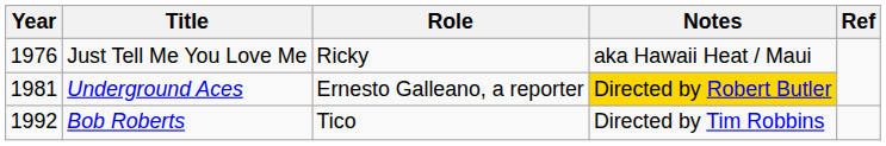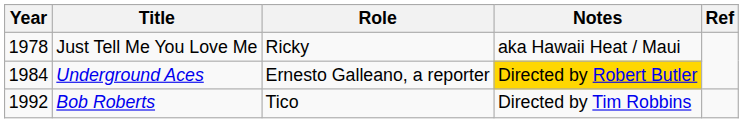 <table class="wikitable sortable">
 <tr>
 <th>Year</th>
 <th>Title</th>
 <th>Role</th>
 <th class="unsortable">Notes</th>
 <th>Ref</th>
 </tr>
 <tr>
-<td>1976</td>
+<td>1978</td>
 <td>Just Tell Me You Love Me</td>
 <td>Ricky</td>
 <td>aka Hawaii Heat / Maui</td>
 </tr>
 <tr>
-<td>1981</td>
+<td>1984</td>
 <td><em><a href='#'>Underground Aces</a></em></td>
 <td>Ernesto Galleano, a reporter</td>
 <td style="background: gold;">Directed by <a href='#'>Robert Butler</a></td>
 </tr>
 <tr>
 <td>1992</td>
 <td><em><a href='#'>Bob Roberts</a></em></td>
 <td>Tico</td>
 <td>Directed by <a href='#'>Tim Robbins</a></td>
 <td></td>
 </tr>
 </table>
